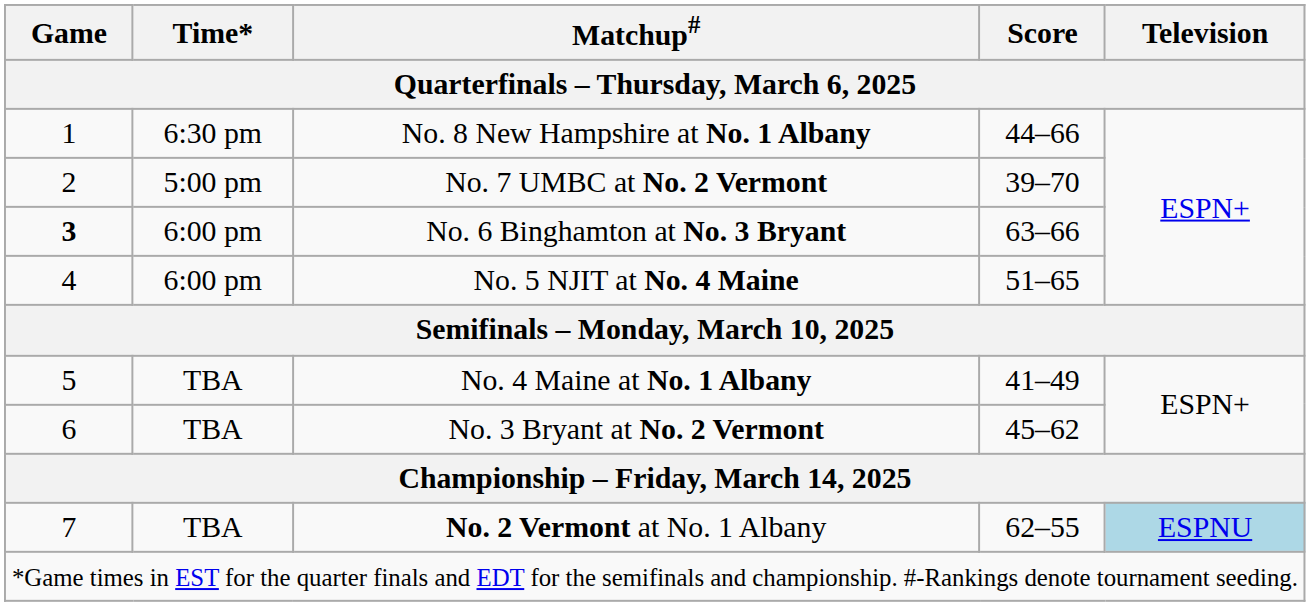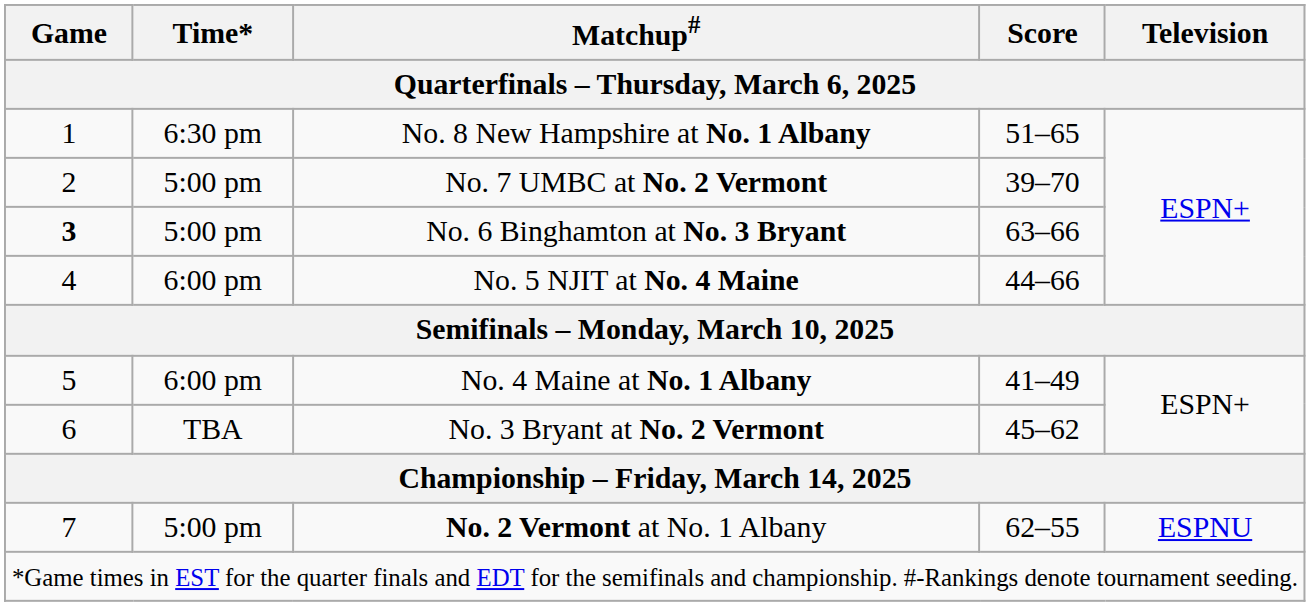 <table class="wikitable" style="font-size: 95%;text-align:center">
 <tr>
 <th>Game</th>
 <th>Time*</th>
 <th>Matchup<sup>#</sup></th>
 <th>Score</th>
 <th>Television</th>
 </tr>
 <tr>
 <th colspan="5">Quarterfinals – Thursday, March 6, 2025</th>
 </tr>
 <tr>
 <td>1</td>
 <td>6:30 pm</td>
 <td>No. 8 New Hampshire at <strong>No. 1 Albany</strong></td>
-<td>44–66</td>
+<td>51–65</td>
 <td rowspan="4"><a href='#'>ESPN+</a></td>
 </tr>
 <tr>
 <td>2</td>
 <td>5:00 pm</td>
 <td>No. 7 UMBC at <strong>No. 2 Vermont</strong></td>
 <td>39–70</td>
 </tr>
 <tr>
 <td><strong>3</strong></td>
-<td>6:00 pm</td>
+<td>5:00 pm</td>
 <td>No. 6 Binghamton at <strong>No. 3 Bryant</strong></td>
 <td>63–66</td>
 </tr>
 <tr>
 <td>4</td>
 <td>6:00 pm</td>
 <td>No. 5 NJIT at <strong>No. 4 Maine</strong></td>
-<td>51–65</td>
+<td>44–66</td>
 </tr>
 <tr>
 <th colspan="5">Semifinals – Monday, March 10, 2025</th>
 </tr>
 <tr>
 <td>5</td>
-<td>TBA</td>
+<td>6:00 pm</td>
 <td>No. 4 Maine at <strong>No. 1 Albany</strong></td>
 <td>41–49</td>
 <td rowspan="2">ESPN+</td>
 </tr>
 <tr>
 <td>6</td>
 <td>TBA</td>
 <td>No. 3 Bryant at <strong>No. 2 Vermont</strong></td>
 <td>45–62</td>
 </tr>
 <tr>
 <th colspan="5">Championship – Friday, March 14, 2025</th>
 </tr>
 <tr>
 <td>7</td>
-<td>TBA</td>
+<td>5:00 pm</td>
 <td><strong>No. 2 Vermont</strong> at No. 1 Albany</td>
 <td>62–55</td>
-<td rowspan="1" style="background: lightblue;"><a href='#'>ESPNU</a></td>
+<td rowspan="1"><a href='#'>ESPNU</a></td>
 </tr>
 <tr>
 <td colspan="5"><small>*Game times in <a href='#'>EST</a> for the quarter finals and <a href='#'>EDT</a> for the semifinals and championship. #-Rankings denote tournament seeding.</small></td>
 </tr>
 </table>
